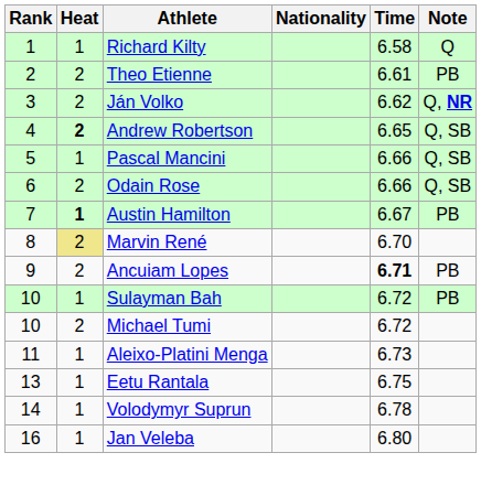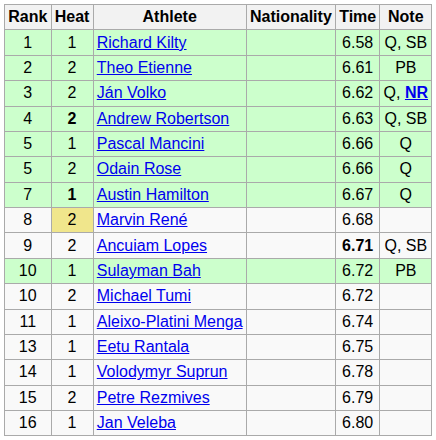 <table class="wikitable sortable" style="text-align:center">
 <tr>
 <th>Rank</th>
 <th>Heat</th>
 <th>Athlete</th>
 <th>Nationality</th>
 <th>Time</th>
 <th>Note</th>
 </tr>
 <tr bgcolor=ccffcc>
 <td>1</td>
 <td>1</td>
 <td align=left><a href='#'>Richard Kilty</a></td>
 <td align=left></td>
 <td>6.58</td>
-<td>Q</td>
+<td>Q, SB</td>
 </tr>
 <tr bgcolor=ccffcc>
 <td>2</td>
 <td>2</td>
 <td align=left><a href='#'>Theo Etienne</a></td>
 <td align=left></td>
 <td>6.61</td>
 <td>PB</td>
 </tr>
 <tr bgcolor=ccffcc>
 <td>3</td>
 <td>2</td>
 <td align=left><a href='#'>Ján Volko</a></td>
 <td align=left></td>
 <td>6.62</td>
 <td>Q, <strong><a href='#'>NR</a></strong></td>
 </tr>
 <tr bgcolor=ccffcc>
 <td>4</td>
 <td><strong>2</strong></td>
 <td align=left><a href='#'>Andrew Robertson</a></td>
 <td align=left></td>
-<td>6.65</td>
+<td>6.63</td>
 <td>Q, SB</td>
 </tr>
 <tr bgcolor=ccffcc>
 <td>5</td>
 <td>1</td>
 <td align=left><a href='#'>Pascal Mancini</a></td>
 <td align=left></td>
 <td>6.66</td>
-<td>Q, SB</td>
+<td>Q</td>
 </tr>
 <tr bgcolor=ccffcc>
-<td>6</td>
+<td>5</td>
 <td>2</td>
 <td align=left><a href='#'>Odain Rose</a></td>
 <td align=left></td>
 <td>6.66</td>
-<td>Q, SB</td>
+<td>Q</td>
 </tr>
 <tr bgcolor=ccffcc>
 <td>7</td>
 <td><strong>1</strong></td>
 <td align=left><a href='#'>Austin Hamilton</a></td>
 <td align=left></td>
 <td>6.67</td>
-<td>PB</td>
+<td>Q</td>
 </tr>
 <tr>
 <td>8</td>
 <td style="background: khaki;">2</td>
 <td align=left><a href='#'>Marvin René</a></td>
 <td align=left></td>
-<td>6.70</td>
+<td>6.68</td>
 <td></td>
 </tr>
 <tr>
 <td>9</td>
 <td>2</td>
 <td align=left><a href='#'>Ancuiam Lopes</a></td>
 <td align=left></td>
 <td><strong>6.71</strong></td>
-<td>PB</td>
+<td>Q, SB</td>
 </tr>
 <tr bgcolor=ccffcc>
 <td>10</td>
 <td>1</td>
 <td align=left><a href='#'>Sulayman Bah</a></td>
 <td align=left></td>
 <td>6.72</td>
 <td>PB</td>
 </tr>
 <tr>
 <td>10</td>
 <td>2</td>
 <td align=left><a href='#'>Michael Tumi</a></td>
 <td align=left></td>
 <td>6.72</td>
 <td></td>
 </tr>
 <tr>
 <td>11</td>
 <td>1</td>
 <td align=left><a href='#'>Aleixo-Platini Menga</a></td>
 <td align=left></td>
-<td>6.73</td>
+<td>6.74</td>
 <td></td>
 </tr>
 <tr>
 <td>13</td>
 <td>1</td>
 <td align=left><a href='#'>Eetu Rantala</a></td>
 <td align=left></td>
 <td>6.75</td>
 <td></td>
 </tr>
 <tr>
 <td>14</td>
 <td>1</td>
 <td align=left><a href='#'>Volodymyr Suprun</a></td>
 <td align=left></td>
 <td>6.78</td>
 <td></td>
 </tr>
 <tr>
+<td>15</td>
+<td>2</td>
+<td align=left><a href='#'>Petre Rezmives</a></td>
+<td align=left></td>
+<td>6.79</td>
+<td></td>
+</tr>
+<tr>
 <td>16</td>
 <td>1</td>
 <td align=left><a href='#'>Jan Veleba</a></td>
 <td align=left></td>
 <td>6.80</td>
 <td></td>
 </tr>
 <tr>
 </tr>
 </table>
